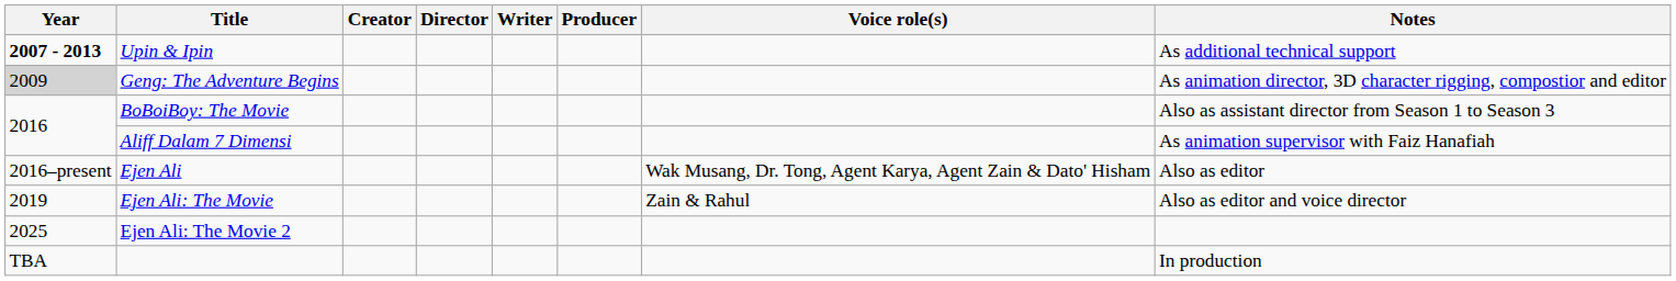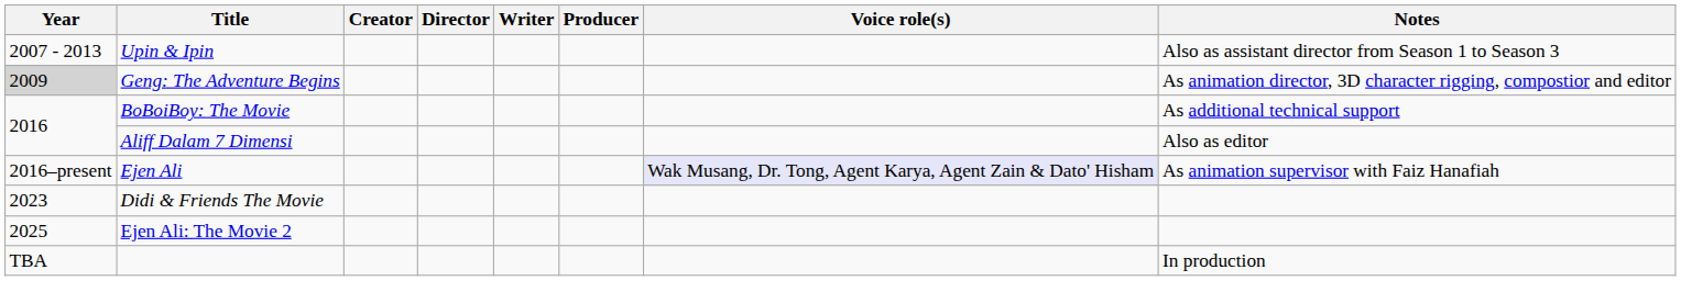 <table class="wikitable">
 <tr>
 <th>Year</th>
 <th>Title</th>
 <th>Creator</th>
 <th>Director</th>
 <th>Writer</th>
 <th>Producer</th>
 <th>Voice role(s)</th>
 <th>Notes</th>
 </tr>
 <tr>
-<td><strong>2007 - 2013</strong></td>
+<td>2007 - 2013</td>
 <td><em><a href='#'>Upin & Ipin</a></em></td>
 <td></td>
 <td></td>
 <td></td>
 <td></td>
 <td></td>
-<td>As <a href='#'>additional technical support</a></td>
+<td>Also as assistant director from Season 1 to Season 3</td>
 </tr>
 <tr>
 <td style="background: lightgrey;">2009</td>
 <td><em><a href='#'>Geng: The Adventure Begins</a></em></td>
 <td></td>
 <td></td>
 <td></td>
 <td></td>
 <td></td>
 <td>As <a href='#'>animation director</a>, 3D <a href='#'>character rigging</a>, <a href='#'>compostior</a> and editor</td>
 </tr>
 <tr>
 <td rowspan="2">2016</td>
 <td><em><a href='#'>BoBoiBoy: The Movie</a></em></td>
 <td></td>
 <td></td>
 <td></td>
 <td></td>
 <td></td>
-<td>Also as assistant director from Season 1 to Season 3</td>
+<td>As <a href='#'>additional technical support</a></td>
 </tr>
 <tr>
 <td><em><a href='#'>Aliff Dalam 7 Dimensi</a></em></td>
 <td></td>
 <td></td>
 <td></td>
 <td></td>
 <td></td>
-<td>As <a href='#'>animation supervisor</a> with Faiz Hanafiah</td>
+<td>Also as editor</td>
 </tr>
 <tr>
 <td>2016–present</td>
 <td><em><a href='#'>Ejen Ali</a></em></td>
 <td></td>
 <td></td>
 <td></td>
 <td></td>
-<td>Wak Musang, Dr. Tong, Agent Karya, Agent Zain & Dato' Hisham</td>
-<td>Also as editor</td>
+<td style="background: lavender;">Wak Musang, Dr. Tong, Agent Karya, Agent Zain & Dato' Hisham</td>
+<td>As <a href='#'>animation supervisor</a> with Faiz Hanafiah</td>
 </tr>
 <tr>
-<td>2019</td>
-<td><em><a href='#'>Ejen Ali: The Movie</a></em></td>
+<td>2023</td>
+<td><em>Didi & Friends The Movie</em></td>
 <td></td>
 <td></td>
 <td></td>
 <td></td>
-<td>Zain & Rahul</td>
-<td>Also as editor and voice director</td>
+<td></td>
+<td></td>
 </tr>
 <tr>
 <td>2025</td>
 <td><a href='#'>Ejen Ali: The Movie 2</a></td>
 <td></td>
 <td></td>
 <td></td>
 <td></td>
 <td></td>
 <td></td>
 </tr>
 <tr>
 <td>TBA</td>
 <td></td>
 <td></td>
 <td></td>
 <td></td>
 <td></td>
 <td></td>
 <td>In production</td>
 </tr>
 </table>
